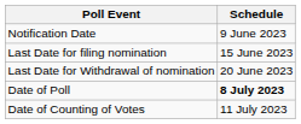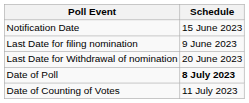 <table class="wikitable">
 <tr>
 <th>Poll Event</th>
 <th>Schedule</th>
 </tr>
 <tr>
 <td>Notification Date</td>
-<td>9 June 2023</td>
+<td>15 June 2023</td>
 </tr>
 <tr>
 <td>Last Date for filing nomination</td>
-<td>15 June 2023</td>
+<td>9 June 2023</td>
 </tr>
 <tr>
 <td>Last Date for Withdrawal of nomination</td>
 <td>20 June 2023</td>
 </tr>
 <tr>
 <td>Date of Poll</td>
 <td><strong>8 July 2023</strong></td>
 </tr>
 <tr>
 <td>Date of Counting of Votes</td>
 <td>11 July 2023</td>
 </tr>
 </table>
